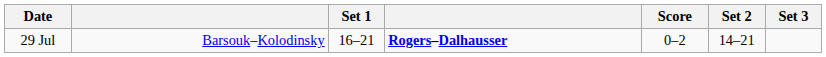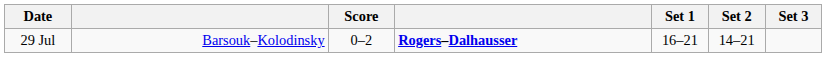 <table class="wikitable" style="text-align: center; font-size:90% ">
 <tr>
 <th width="60">Date</th>
 <th align="right" width="250"></th>
+<th width="60">Score</th>
+<th align="left" width="250"></th>
 <th width="50">Set 1</th>
-<th align="left" width="250"></th>
-<th width="60">Score</th>
 <th width="50">Set 2</th>
 <th width="50">Set 3</th>
 </tr>
 <tr>
 <td>29 Jul</td>
 <td align=right><a href='#'>Barsouk</a>–<a href='#'>Kolodinsky</a> </td>
+<td align=center>0–2</td>
+<td align=left><strong> <a href='#'>Rogers</a>–<a href='#'>Dalhausser</a></strong></td>
 <td>16–21</td>
-<td align=left><strong> <a href='#'>Rogers</a>–<a href='#'>Dalhausser</a></strong></td>
-<td align=center>0–2</td>
 <td>14–21</td>
 <td></td>
 </tr>
 </table>
